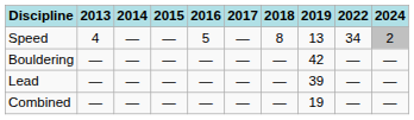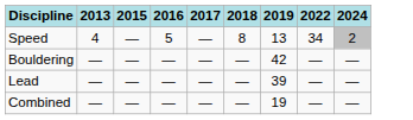 <table class="wikitable" style="text-align: center;">
 <tr>
 <th style="background: #b0e0e6;">Discipline</th>
 <th style="background: #b0e0e6;">2013</th>
-<th style="background: #b0e0e6;">2014</th>
 <th style="background: #b0e0e6;">2015</th>
 <th style="background: #b0e0e6;">2016</th>
 <th style="background: #b0e0e6;">2017</th>
 <th style="background: #b0e0e6;">2018</th>
 <th style="background: #b0e0e6;">2019</th>
 <th style="background: #b0e0e6;">2022</th>
 <th style="background: #b0e0e6;">2024</th>
 </tr>
 <tr>
 <td align="left">Speed</td>
 <td>4</td>
 <td>—</td>
-<td>—</td>
 <td>5</td>
 <td>—</td>
 <td>8</td>
 <td>13</td>
 <td>34</td>
 <td style="background: Silver;">2</td>
 </tr>
 <tr>
 <td align="left">Bouldering</td>
-<td>—</td>
 <td>—</td>
 <td>—</td>
 <td>—</td>
 <td>—</td>
 <td>—</td>
 <td>42</td>
 <td>—</td>
 <td>—</td>
 </tr>
 <tr>
 <td align="left">Lead</td>
 <td>—</td>
 <td>—</td>
 <td>—</td>
 <td>—</td>
 <td>—</td>
-<td>—</td>
 <td>39</td>
 <td>—</td>
 <td>—</td>
 </tr>
 <tr>
 <td align="left">Combined</td>
 <td>—</td>
 <td>—</td>
 <td>—</td>
 <td>—</td>
 <td>—</td>
-<td>—</td>
 <td>19</td>
 <td>—</td>
 <td>—</td>
 </tr>
 </table>
